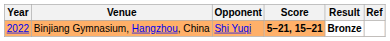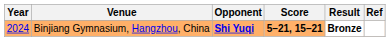 <table class="sortable wikitable" style="font-size: 90%;">
 <tr>
 <th>Year</th>
 <th>Venue</th>
 <th>Opponent</th>
 <th>Score</th>
 <th>Result</th>
 <th>Ref</th>
 </tr>
 <tr style="background:#FFB069">
-<td align="center"><a href='#'>2022</a></td>
+<td align="center"><a href='#'>2024</a></td>
 <td align="left">Binjiang Gymnasium, <a href='#'>Hangzhou</a>, China</td>
-<td align="left"> <a href='#'>Shi Yuqi</a></td>
+<td align="left"><strong> <a href='#'>Shi Yuqi</a></strong></td>
 <td align="left"><strong>5–21, 15–21</strong></td>
 <td style="text-align:left; background:white"> <strong>Bronze</strong></td>
 <td style="text-align:center; background:white"></td>
 </tr>
 </table>
